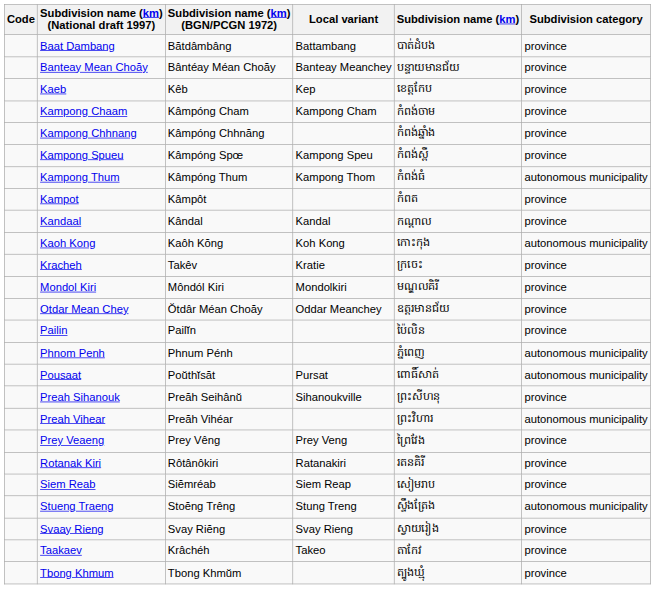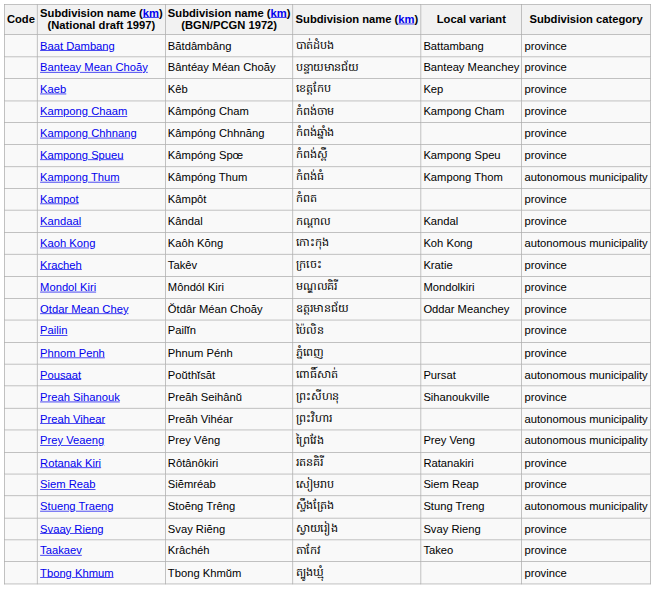 <table class="wikitable sortable">
 <tr>
 <th>Code</th>
 <th>Subdivision name (<a href='#'>km</a>)<br>(National draft 1997)</th>
 <th>Subdivision name (<a href='#'>km</a>)<br>(BGN/PCGN 1972)</th>
+<th>Subdivision name (<a href='#'>km</a>)</th>
 <th>Local variant</th>
-<th>Subdivision name (<a href='#'>km</a>)</th>
 <th>Subdivision category</th>
 </tr>
 <tr>
 <td></td>
 <td><a href='#'>Baat Dambang</a></td>
 <td>Bătdâmbâng</td>
+<td>បាត់ដំបង</td>
 <td>Battambang</td>
-<td>បាត់ដំបង</td>
 <td>province</td>
 </tr>
 <tr>
 <td></td>
 <td><a href='#'>Banteay Mean Choăy</a></td>
 <td>Bântéay Méan Choăy</td>
+<td>បន្ទាយមានជ័យ</td>
 <td>Banteay Meanchey</td>
-<td>បន្ទាយមានជ័យ</td>
 <td>province</td>
 </tr>
 <tr>
 <td></td>
 <td><a href='#'>Kaeb</a></td>
 <td>Kêb</td>
+<td>ខេត្តកែប</td>
 <td>Kep</td>
-<td>ខេត្តកែប</td>
 <td>province</td>
 </tr>
 <tr>
 <td></td>
 <td><a href='#'>Kampong Chaam</a></td>
 <td>Kâmpóng Cham</td>
+<td>កំពង់ចាម</td>
 <td>Kampong Cham</td>
-<td>កំពង់ចាម</td>
 <td>province</td>
 </tr>
 <tr>
 <td></td>
 <td><a href='#'>Kampong Chhnang</a></td>
 <td>Kâmpóng Chhnăng</td>
+<td>កំពង់ឆ្នាំង</td>
 <td></td>
-<td>កំពង់ឆ្នាំង</td>
 <td>province</td>
 </tr>
 <tr>
 <td></td>
 <td><a href='#'>Kampong Spueu</a></td>
 <td>Kâmpóng Spœ</td>
+<td>កំពង់ស្ពឺ</td>
 <td>Kampong Speu</td>
-<td>កំពង់ស្ពឺ</td>
 <td>province</td>
 </tr>
 <tr>
 <td></td>
 <td><a href='#'>Kampong Thum</a></td>
 <td>Kâmpóng Thum</td>
+<td>កំពង់ធំ</td>
 <td>Kampong Thom</td>
-<td>កំពង់ធំ</td>
 <td>autonomous municipality</td>
 </tr>
 <tr>
 <td></td>
 <td><a href='#'>Kampot</a></td>
 <td>Kâmpôt</td>
+<td>កំពត</td>
 <td></td>
-<td>កំពត</td>
 <td>province</td>
 </tr>
 <tr>
 <td></td>
 <td><a href='#'>Kandaal</a></td>
 <td>Kândal</td>
+<td>កណ្ដាល</td>
 <td>Kandal</td>
-<td>កណ្ដាល</td>
 <td>province</td>
 </tr>
 <tr>
 <td></td>
 <td><a href='#'>Kaoh Kong</a></td>
 <td>Kaôh Kŏng</td>
+<td>កោះកុង</td>
 <td>Koh Kong</td>
-<td>កោះកុង</td>
 <td>autonomous municipality</td>
 </tr>
 <tr>
 <td></td>
 <td><a href='#'>Kracheh</a></td>
 <td>Takêv</td>
+<td>ក្រចេះ</td>
 <td>Kratie</td>
-<td>ក្រចេះ</td>
 <td>province</td>
 </tr>
 <tr>
 <td></td>
 <td><a href='#'>Mondol Kiri</a></td>
 <td>Môndól Kiri</td>
+<td>មណ្ឌលគិរី</td>
 <td>Mondolkiri</td>
-<td>មណ្ឌលគិរី</td>
 <td>province</td>
 </tr>
 <tr>
 <td></td>
 <td><a href='#'>Otdar Mean Chey</a></td>
 <td>Ŏtdâr Méan Choăy</td>
+<td>ឧត្តរមានជ័យ</td>
 <td>Oddar Meanchey</td>
-<td>ឧត្តរមានជ័យ</td>
 <td>province</td>
 </tr>
 <tr>
 <td></td>
 <td><a href='#'>Pailin</a></td>
 <td>Pailĭn</td>
+<td>ប៉ៃលិន</td>
 <td></td>
-<td>ប៉ៃលិន</td>
 <td>province</td>
 </tr>
 <tr>
 <td></td>
 <td><a href='#'>Phnom Penh</a></td>
 <td>Phnum Pénh</td>
+<td>ភ្នំពេញ</td>
 <td></td>
-<td>ភ្នំពេញ</td>
-<td>autonomous municipality</td>
+<td>province</td>
 </tr>
 <tr>
 <td></td>
 <td><a href='#'>Pousaat</a></td>
 <td>Poŭthĭsăt</td>
+<td>ពោធិ៍សាត់</td>
 <td>Pursat</td>
-<td>ពោធិ៍សាត់</td>
 <td>autonomous municipality</td>
 </tr>
 <tr>
 <td></td>
 <td><a href='#'>Preah Sihanouk</a></td>
 <td>Preăh Seihânŭ</td>
+<td>ព្រះសីហនុ</td>
 <td>Sihanoukville</td>
-<td>ព្រះសីហនុ</td>
 <td>province</td>
 </tr>
 <tr>
 <td></td>
 <td><a href='#'>Preah Vihear</a></td>
 <td>Preăh Vihéar</td>
+<td>ព្រះវិហារ</td>
 <td></td>
-<td>ព្រះវិហារ</td>
 <td>autonomous municipality</td>
 </tr>
 <tr>
 <td></td>
 <td><a href='#'>Prey Veaeng</a></td>
 <td>Prey Vêng</td>
+<td>ព្រៃវែង</td>
 <td>Prey Veng</td>
-<td>ព្រៃវែង</td>
-<td>province</td>
+<td>autonomous municipality</td>
 </tr>
 <tr>
 <td></td>
 <td><a href='#'>Rotanak Kiri</a></td>
 <td>Rôtânôkiri</td>
+<td>រតនគិរី</td>
 <td>Ratanakiri</td>
-<td>រតនគិរី</td>
 <td>province</td>
 </tr>
 <tr>
 <td></td>
 <td><a href='#'>Siem Reab</a></td>
 <td>Siĕmréab</td>
+<td>សៀមរាប</td>
 <td>Siem Reap</td>
-<td>សៀមរាប</td>
 <td>province</td>
 </tr>
 <tr>
 <td></td>
 <td><a href='#'>Stueng Traeng</a></td>
 <td>Stoĕng Trêng</td>
+<td>ស្ទឹងត្រែង</td>
 <td>Stung Treng</td>
-<td>ស្ទឹងត្រែង</td>
 <td>autonomous municipality</td>
 </tr>
 <tr>
 <td></td>
 <td><a href='#'>Svaay Rieng</a></td>
 <td>Svay Riĕng</td>
+<td>ស្វាយរៀង</td>
 <td>Svay Rieng</td>
-<td>ស្វាយរៀង</td>
 <td>province</td>
 </tr>
 <tr>
 <td></td>
 <td><a href='#'>Taakaev</a></td>
 <td>Krâchéh</td>
+<td>តាកែវ</td>
 <td>Takeo</td>
-<td>តាកែវ</td>
 <td>province</td>
 </tr>
 <tr>
 <td></td>
 <td><a href='#'>Tbong Khmum</a></td>
 <td>Tbong Khmŭm</td>
+<td>ត្បូងឃ្មុំ</td>
 <td></td>
-<td>ត្បូងឃ្មុំ</td>
 <td>province</td>
 </tr>
 </table>
